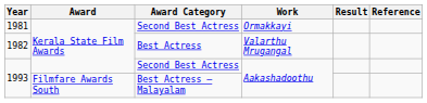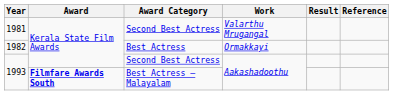 <table class="wikitable">
 <tr>
 <th>Year</th>
 <th>Award</th>
 <th>Award Category</th>
 <th>Work</th>
 <th>Result</th>
 <th>Reference</th>
 </tr>
 <tr>
 <td>1981</td>
 <td rowspan="3"><a href='#'>Kerala State Film Awards</a></td>
 <td><a href='#'>Second Best Actress</a></td>
-<td><em><a href='#'>Ormakkayi</a></em></td>
+<td><em><a href='#'>Valarthu Mrugangal</a></em></td>
 <td></td>
 <td></td>
 </tr>
 <tr>
 <td>1982</td>
 <td><a href='#'>Best Actress</a></td>
-<td><em><a href='#'>Valarthu Mrugangal</a></em></td>
+<td><em><a href='#'>Ormakkayi</a></em></td>
 <td></td>
 <td></td>
 </tr>
 <tr>
 <td rowspan="2">1993</td>
 <td><a href='#'>Second Best Actress</a></td>
 <td rowspan="2"><a href='#'><em>Aakashadoothu</em></a></td>
 <td></td>
 <td></td>
 </tr>
 <tr>
-<td><a href='#'>Filmfare Awards South</a></td>
+<td><strong><a href='#'>Filmfare Awards South</a></strong></td>
 <td><a href='#'>Best Actress – Malayalam</a></td>
 <td></td>
 <td></td>
 </tr>
 </table>
